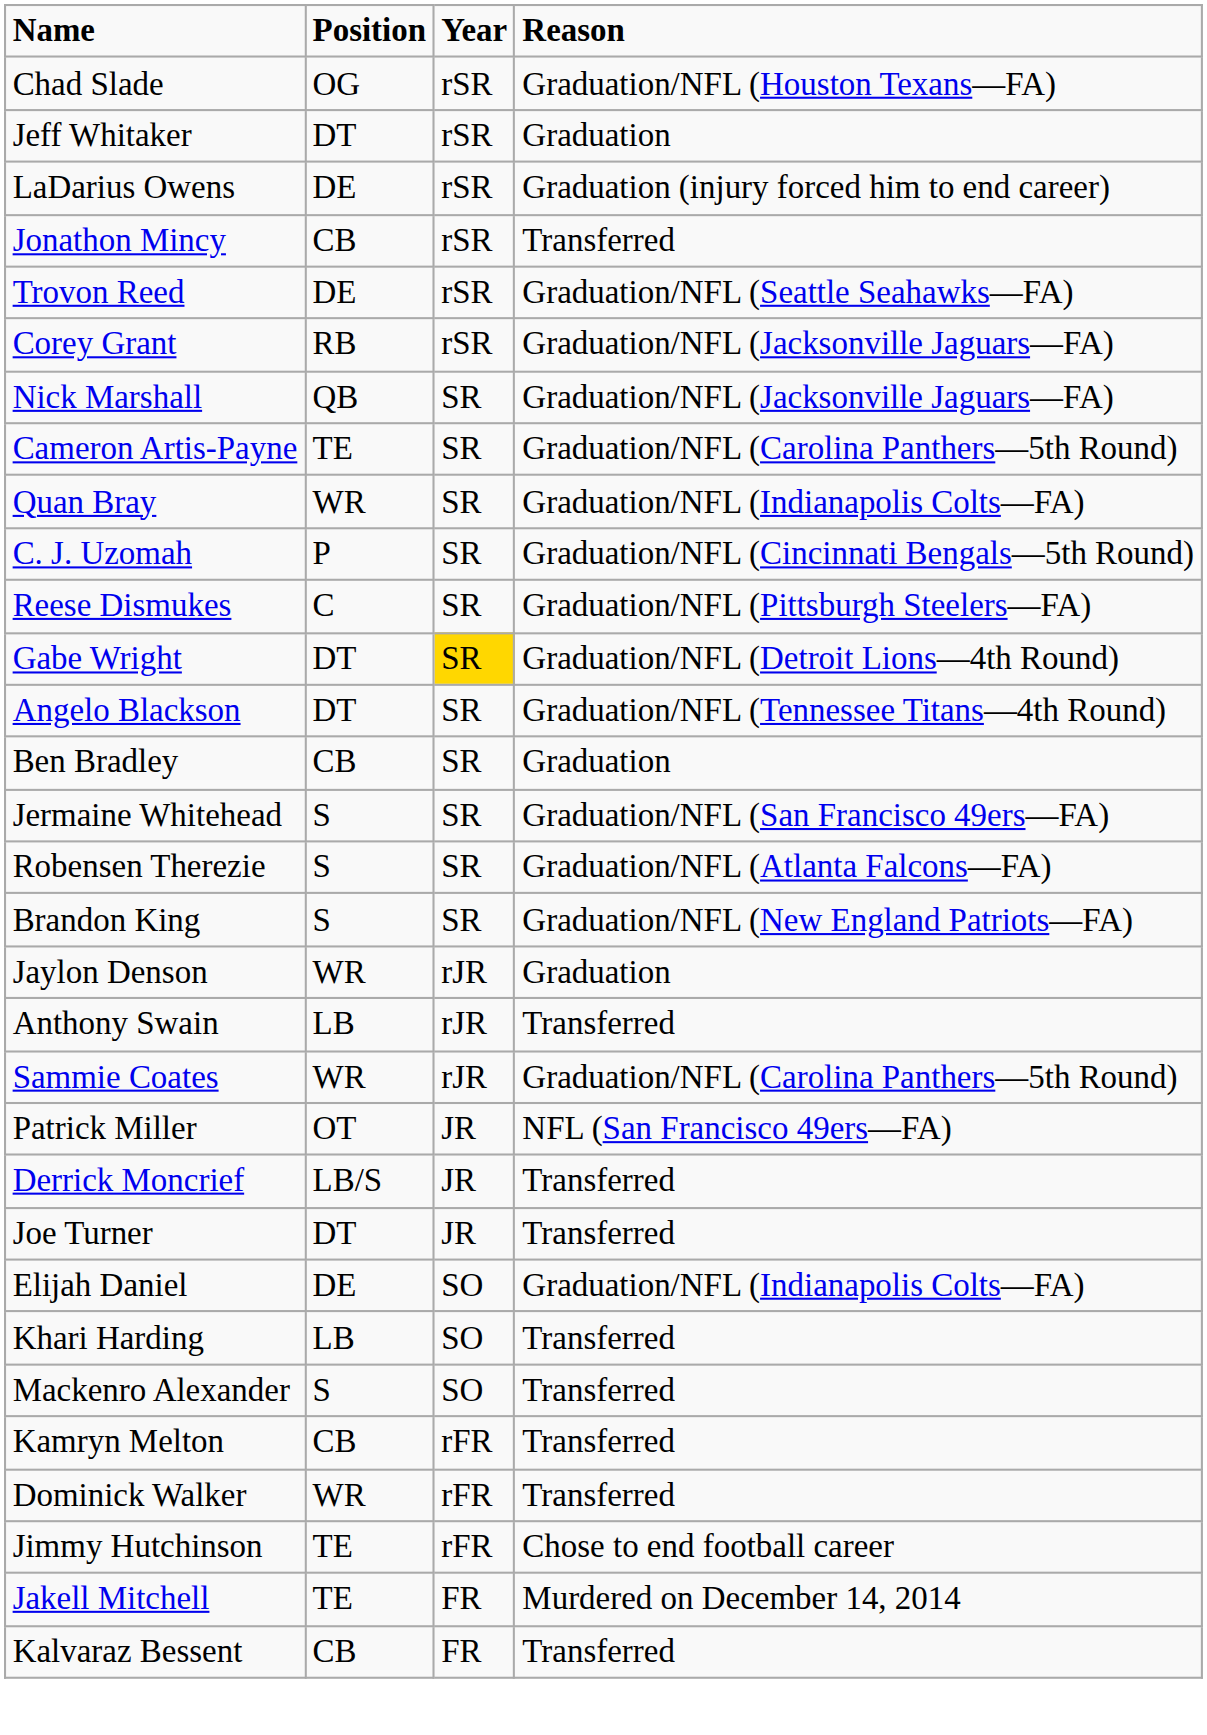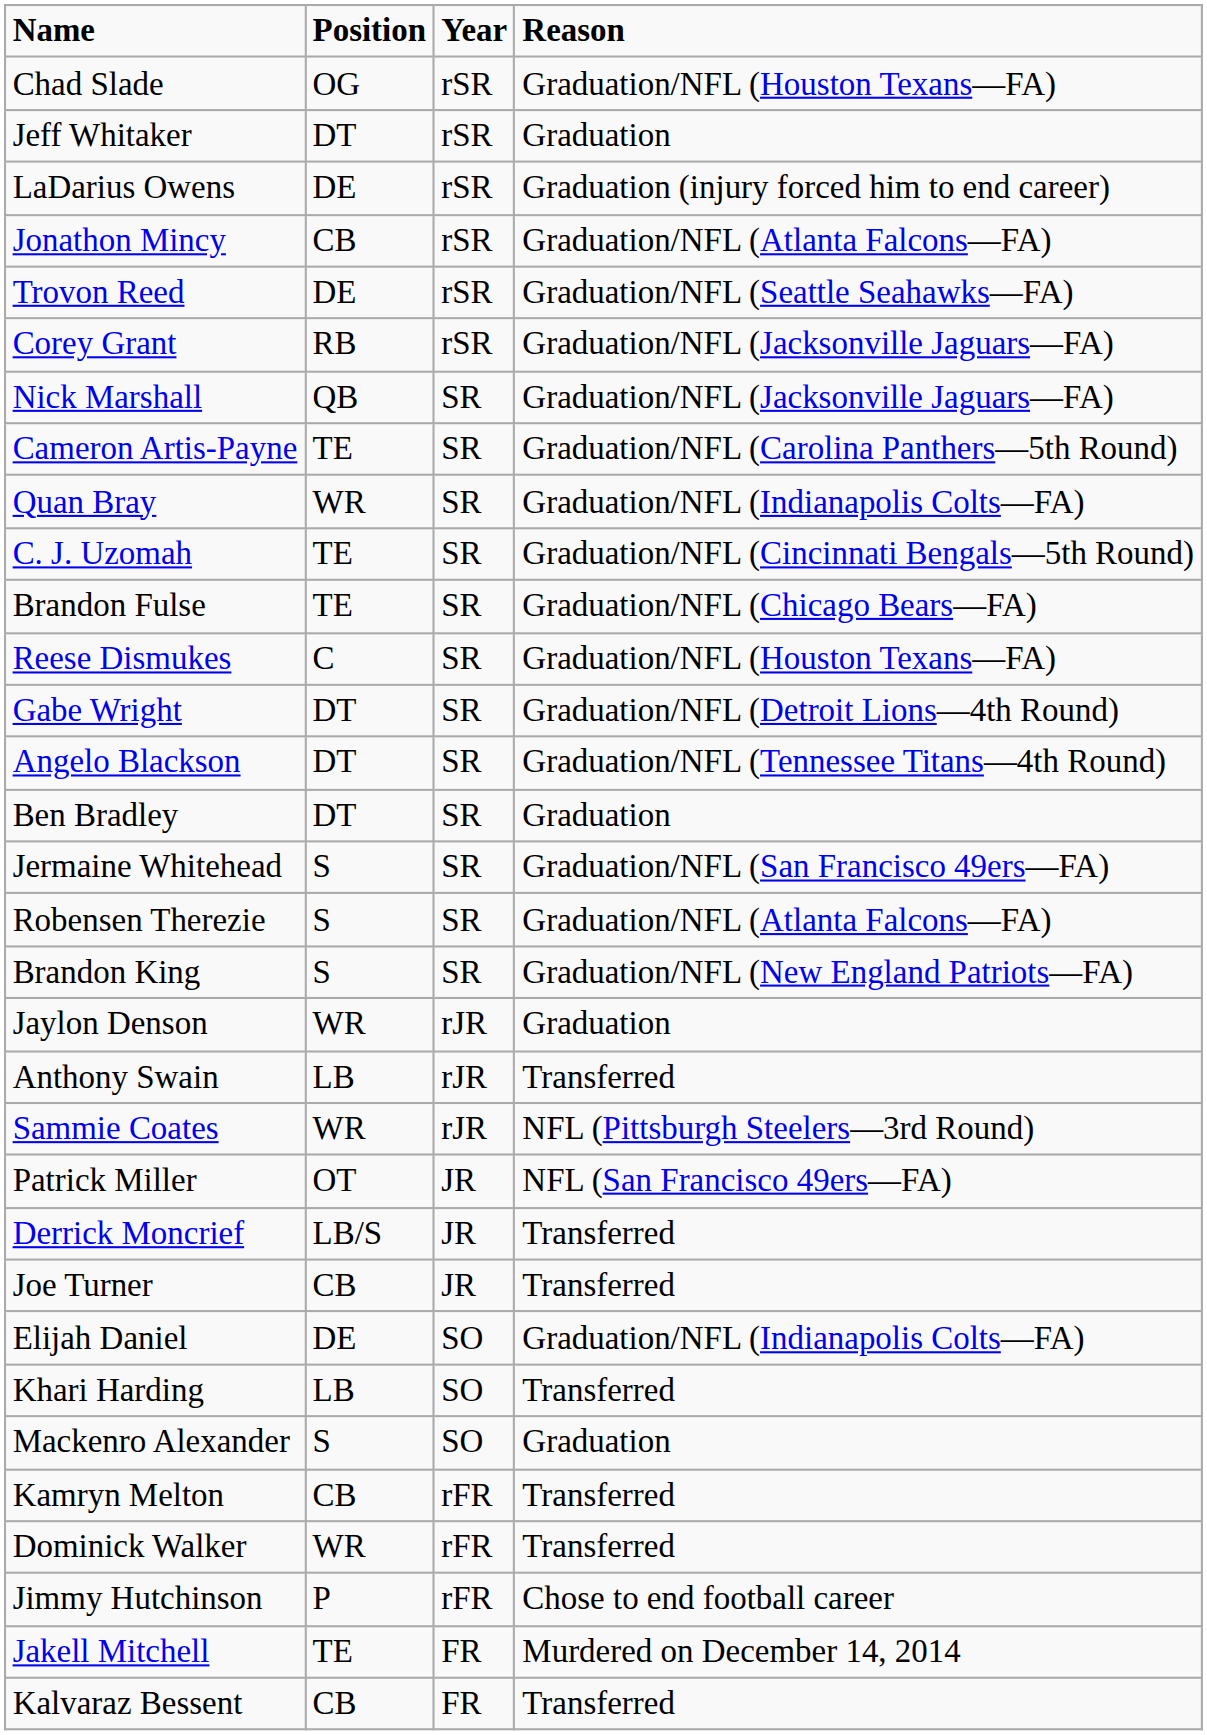 <table class="wikitable sortable" border="1"style="width;40em;text-aligncenter;">
 <tr>
 <td><strong>Name</strong></td>
 <td><strong>Position</strong></td>
 <td><strong>Year</strong></td>
 <td><strong>Reason</strong></td>
 </tr>
 <tr>
 <td>Chad Slade</td>
 <td>OG</td>
 <td>rSR</td>
 <td>Graduation/NFL (<a href='#'>Houston Texans</a>—FA)</td>
 </tr>
 <tr>
 <td>Jeff Whitaker</td>
 <td>DT</td>
 <td>rSR</td>
 <td>Graduation</td>
 </tr>
 <tr>
 <td>LaDarius Owens</td>
 <td>DE</td>
 <td>rSR</td>
 <td>Graduation (injury forced him to end career)</td>
 </tr>
 <tr>
 <td><a href='#'>Jonathon Mincy</a></td>
 <td>CB</td>
 <td>rSR</td>
-<td>Transferred</td>
+<td>Graduation/NFL (<a href='#'>Atlanta Falcons</a>—FA)</td>
 </tr>
 <tr>
 <td><a href='#'>Trovon Reed</a></td>
 <td>DE</td>
 <td>rSR</td>
 <td>Graduation/NFL (<a href='#'>Seattle Seahawks</a>—FA)</td>
 </tr>
 <tr>
 <td><a href='#'>Corey Grant</a></td>
 <td>RB</td>
 <td>rSR</td>
 <td>Graduation/NFL (<a href='#'>Jacksonville Jaguars</a>—FA)</td>
 </tr>
 <tr>
 <td><a href='#'>Nick Marshall</a></td>
 <td>QB</td>
 <td>SR</td>
 <td>Graduation/NFL (<a href='#'>Jacksonville Jaguars</a>—FA)</td>
 </tr>
 <tr>
 <td><a href='#'>Cameron Artis-Payne</a></td>
 <td>TE</td>
 <td>SR</td>
 <td>Graduation/NFL (<a href='#'>Carolina Panthers</a>—5th Round)</td>
 </tr>
 <tr>
 <td><a href='#'>Quan Bray</a></td>
 <td>WR</td>
 <td>SR</td>
 <td>Graduation/NFL (<a href='#'>Indianapolis Colts</a>—FA)</td>
 </tr>
 <tr>
 <td><a href='#'>C. J. Uzomah</a></td>
-<td>P</td>
+<td>TE</td>
 <td>SR</td>
 <td>Graduation/NFL (<a href='#'>Cincinnati Bengals</a>—5th Round)</td>
+</tr>
+<tr>
+<td>Brandon Fulse</td>
+<td>TE</td>
+<td>SR</td>
+<td>Graduation/NFL (<a href='#'>Chicago Bears</a>—FA)</td>
 </tr>
 <tr>
 <td><a href='#'>Reese Dismukes</a></td>
 <td>C</td>
 <td>SR</td>
-<td>Graduation/NFL (<a href='#'>Pittsburgh Steelers</a>—FA)</td>
+<td>Graduation/NFL (<a href='#'>Houston Texans</a>—FA)</td>
 </tr>
 <tr>
 <td><a href='#'>Gabe Wright</a></td>
 <td>DT</td>
-<td style="background: gold;">SR</td>
+<td>SR</td>
 <td>Graduation/NFL (<a href='#'>Detroit Lions</a>—4th Round)</td>
 </tr>
 <tr>
 <td><a href='#'>Angelo Blackson</a></td>
 <td>DT</td>
 <td>SR</td>
 <td>Graduation/NFL (<a href='#'>Tennessee Titans</a>—4th Round)</td>
 </tr>
 <tr>
 <td>Ben Bradley</td>
-<td>CB</td>
+<td>DT</td>
 <td>SR</td>
 <td>Graduation</td>
 </tr>
 <tr>
 <td>Jermaine Whitehead</td>
 <td>S</td>
 <td>SR</td>
 <td>Graduation/NFL (<a href='#'>San Francisco 49ers</a>—FA)</td>
 </tr>
 <tr>
 <td>Robensen Therezie</td>
 <td>S</td>
 <td>SR</td>
 <td>Graduation/NFL (<a href='#'>Atlanta Falcons</a>—FA)</td>
 </tr>
 <tr>
 <td>Brandon King</td>
 <td>S</td>
 <td>SR</td>
 <td>Graduation/NFL (<a href='#'>New England Patriots</a>—FA)</td>
 </tr>
 <tr>
 <td>Jaylon Denson</td>
 <td>WR</td>
 <td>rJR</td>
 <td>Graduation</td>
 </tr>
 <tr>
 <td>Anthony Swain</td>
 <td>LB</td>
 <td>rJR</td>
 <td>Transferred</td>
 </tr>
 <tr>
 <td><a href='#'>Sammie Coates</a></td>
 <td>WR</td>
 <td>rJR</td>
-<td>Graduation/NFL (<a href='#'>Carolina Panthers</a>—5th Round)</td>
+<td>NFL (<a href='#'>Pittsburgh Steelers</a>—3rd Round)</td>
 </tr>
 <tr>
 <td>Patrick Miller</td>
 <td>OT</td>
 <td>JR</td>
 <td>NFL (<a href='#'>San Francisco 49ers</a>—FA)</td>
 </tr>
 <tr>
 <td><a href='#'>Derrick Moncrief</a></td>
 <td>LB/S</td>
 <td>JR</td>
 <td>Transferred</td>
 </tr>
 <tr>
 <td>Joe Turner</td>
-<td>DT</td>
+<td>CB</td>
 <td>JR</td>
 <td>Transferred</td>
 </tr>
 <tr>
 <td>Elijah Daniel</td>
 <td>DE</td>
 <td>SO</td>
 <td>Graduation/NFL (<a href='#'>Indianapolis Colts</a>—FA)</td>
 </tr>
 <tr>
 <td>Khari Harding</td>
 <td>LB</td>
 <td>SO</td>
 <td>Transferred</td>
 </tr>
 <tr>
 <td>Mackenro Alexander</td>
 <td>S</td>
 <td>SO</td>
-<td>Transferred</td>
+<td>Graduation</td>
 </tr>
 <tr>
 <td>Kamryn Melton</td>
 <td>CB</td>
 <td>rFR</td>
 <td>Transferred</td>
 </tr>
 <tr>
 <td>Dominick Walker</td>
 <td>WR</td>
 <td>rFR</td>
 <td>Transferred</td>
 </tr>
 <tr>
 <td>Jimmy Hutchinson</td>
-<td>TE</td>
+<td>P</td>
 <td>rFR</td>
 <td>Chose to end football career</td>
 </tr>
 <tr>
 <td><a href='#'>Jakell Mitchell</a></td>
 <td>TE</td>
 <td>FR</td>
 <td>Murdered on December 14, 2014</td>
 </tr>
 <tr>
 <td>Kalvaraz Bessent</td>
 <td>CB</td>
 <td>FR</td>
 <td>Transferred</td>
 </tr>
 </table>
